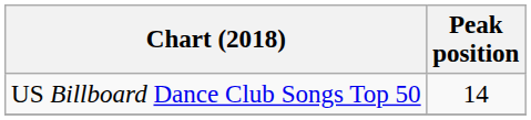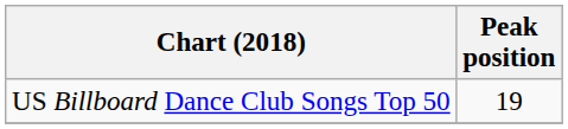 <table class="wikitable">
 <tr>
 <th>Chart (2018)</th>
 <th>Peak<br>position</th>
 </tr>
 <tr>
 <td>US <em>Billboard</em> <a href='#'>Dance Club Songs Top 50</a></td>
-<td style="text-align:center;">14</td>
+<td style="text-align:center;">19</td>
 </tr>
 <tr>
 </tr>
 </table>
